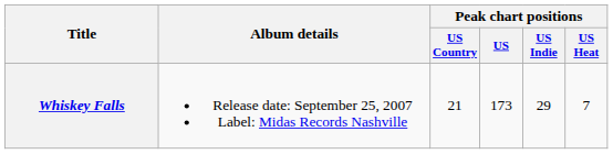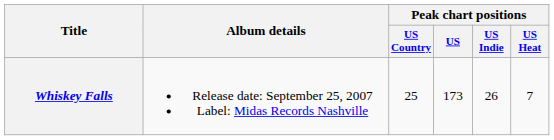 <table class="wikitable plainrowheaders" style="text-align:center;">
 <tr>
 <th rowspan="2" style="width:10em;">Title</th>
 <th rowspan="2" style="width:18em;">Album details</th>
 <th colspan="4">Peak chart positions</th>
 </tr>
 <tr style="font-size:smaller;">
 <th style="width:40px;"><a href='#'>US Country</a><br></th>
 <th style="width:40px;"><a href='#'>US</a><br></th>
 <th style="width:40px;"><a href='#'>US Indie</a><br></th>
 <th style="width:40px;"><a href='#'>US Heat</a><br></th>
 </tr>
 <tr>
 <th scope="row"><em><a href='#'>Whiskey Falls</a></em></th>
 <td><br><ul><li>Release date: September 25, 2007</li><li>Label: <a href='#'>Midas Records Nashville</a></li></ul></td>
-<td>21</td>
+<td>25</td>
 <td>173</td>
-<td>29</td>
+<td>26</td>
 <td>7</td>
 </tr>
 </table>
